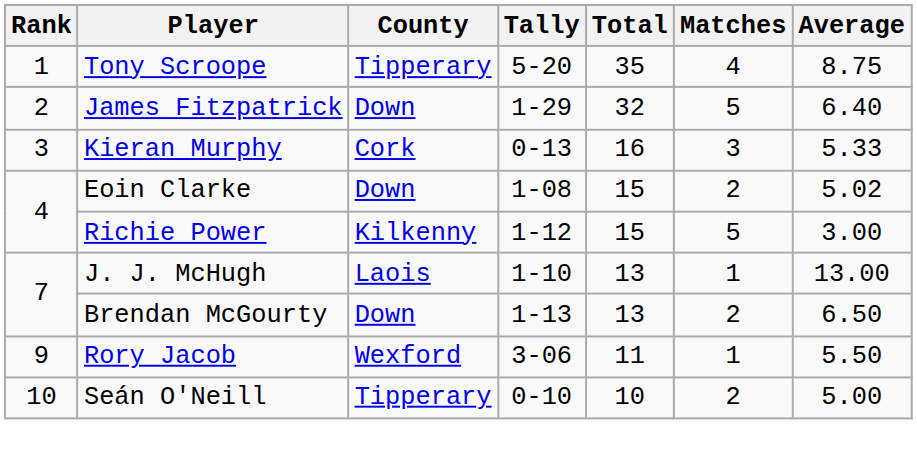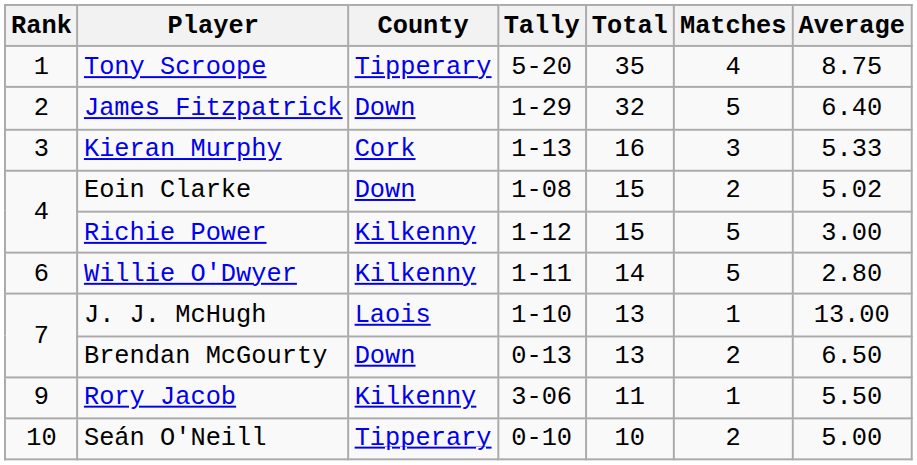 <table class="wikitable">
 <tr>
 <th>Rank</th>
 <th>Player</th>
 <th>County</th>
 <th>Tally</th>
 <th>Total</th>
 <th>Matches</th>
 <th>Average</th>
 </tr>
 <tr>
 <td rowspan=1 align=center>1</td>
 <td><a href='#'>Tony Scroope</a></td>
 <td><a href='#'>Tipperary</a></td>
 <td align=center>5-20</td>
 <td align=center>35</td>
 <td align=center>4</td>
 <td align=center>8.75</td>
 </tr>
 <tr>
 <td rowspan=1 align=center>2</td>
 <td><a href='#'>James Fitzpatrick</a></td>
 <td><a href='#'>Down</a></td>
 <td align=center>1-29</td>
 <td align=center>32</td>
 <td align=center>5</td>
 <td align=center>6.40</td>
 </tr>
 <tr>
 <td rowspan=1 align=center>3</td>
 <td><a href='#'>Kieran Murphy</a></td>
 <td><a href='#'>Cork</a></td>
-<td align=center>0-13</td>
+<td align=center>1-13</td>
 <td align=center>16</td>
 <td align=center>3</td>
 <td align=center>5.33</td>
 </tr>
 <tr>
 <td rowspan=2 align=center>4</td>
 <td>Eoin Clarke</td>
 <td><a href='#'>Down</a></td>
 <td align=center>1-08</td>
 <td align=center>15</td>
 <td align=center>2</td>
 <td align=center>5.02</td>
 </tr>
 <tr>
 <td><a href='#'>Richie Power</a></td>
 <td><a href='#'>Kilkenny</a></td>
 <td align=center>1-12</td>
 <td align=center>15</td>
 <td align=center>5</td>
 <td align=center>3.00</td>
 </tr>
 <tr>
+<td rowspan=1 align=center>6</td>
+<td><a href='#'>Willie O'Dwyer</a></td>
+<td><a href='#'>Kilkenny</a></td>
+<td align=center>1-11</td>
+<td align=center>14</td>
+<td align=center>5</td>
+<td align=center>2.80</td>
+</tr>
+<tr>
 <td rowspan=2 align=center>7</td>
 <td>J. J. McHugh</td>
 <td><a href='#'>Laois</a></td>
 <td align=center>1-10</td>
 <td align=center>13</td>
 <td align=center>1</td>
 <td align=center>13.00</td>
 </tr>
 <tr>
 <td>Brendan McGourty</td>
 <td><a href='#'>Down</a></td>
-<td align=center>1-13</td>
+<td align=center>0-13</td>
 <td align=center>13</td>
 <td align=center>2</td>
 <td align=center>6.50</td>
 </tr>
 <tr>
 <td rowspan=1 align=center>9</td>
 <td><a href='#'>Rory Jacob</a></td>
-<td><a href='#'>Wexford</a></td>
+<td><a href='#'>Kilkenny</a></td>
 <td align=center>3-06</td>
 <td align=center>11</td>
 <td align=center>1</td>
 <td align=center>5.50</td>
 </tr>
 <tr>
 <td rowspan=1 align=center>10</td>
 <td>Seán O'Neill</td>
 <td><a href='#'>Tipperary</a></td>
 <td align=center>0-10</td>
 <td align=center>10</td>
 <td align=center>2</td>
 <td align=center>5.00</td>
 </tr>
 </table>
